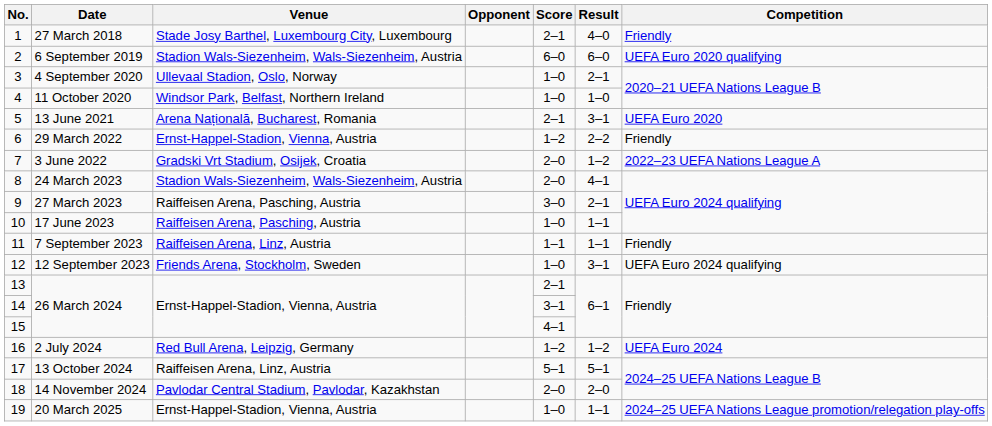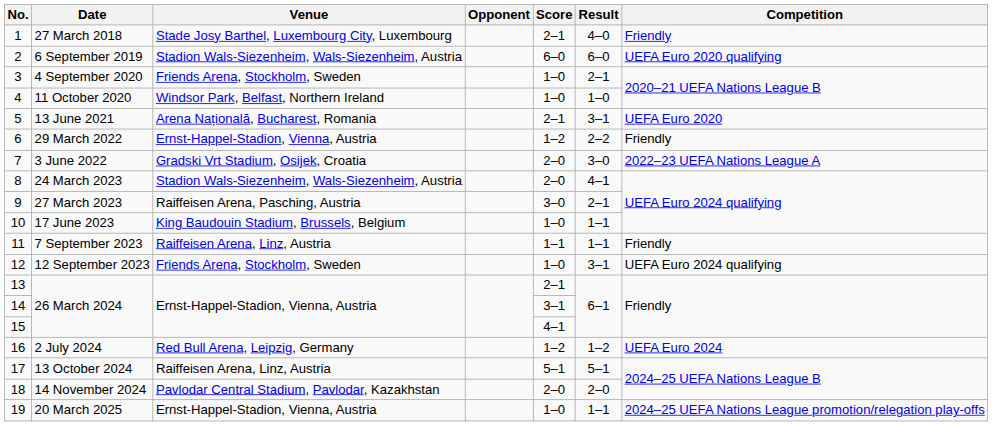 <table class="wikitable sortable">
 <tr>
 <th scope="col">No.</th>
 <th scope="col">Date</th>
 <th scope="col">Venue</th>
 <th scope="col">Opponent</th>
 <th scope="col">Score</th>
 <th scope="col">Result</th>
 <th scope="col">Competition</th>
 </tr>
 <tr>
 <td align="center">1</td>
 <td>27 March 2018</td>
 <td><a href='#'>Stade Josy Barthel</a>, <a href='#'>Luxembourg City</a>, Luxembourg</td>
 <td></td>
 <td align=center>2–1</td>
 <td align="center">4–0</td>
 <td><a href='#'>Friendly</a></td>
 </tr>
 <tr>
 <td align="center">2</td>
 <td>6 September 2019</td>
 <td><a href='#'>Stadion Wals-Siezenheim</a>, <a href='#'>Wals-Siezenheim</a>, Austria</td>
 <td></td>
 <td align="center">6–0</td>
 <td align="center">6–0</td>
 <td><a href='#'>UEFA Euro 2020 qualifying</a></td>
 </tr>
 <tr>
 <td align="center">3</td>
 <td>4 September 2020</td>
-<td><a href='#'>Ullevaal Stadion</a>, <a href='#'>Oslo</a>, Norway</td>
+<td><a href='#'>Friends Arena</a>, <a href='#'>Stockholm</a>, Sweden</td>
 <td></td>
 <td align="center">1–0</td>
 <td align="center">2–1</td>
 <td rowspan=2><a href='#'>2020–21 UEFA Nations League B</a></td>
 </tr>
 <tr>
 <td align="center">4</td>
 <td>11 October 2020</td>
 <td><a href='#'>Windsor Park</a>, <a href='#'>Belfast</a>, Northern Ireland</td>
 <td></td>
 <td align="center">1–0</td>
 <td align="center">1–0</td>
 </tr>
 <tr>
 <td align="center">5</td>
 <td>13 June 2021</td>
 <td><a href='#'>Arena Națională</a>, <a href='#'>Bucharest</a>, Romania</td>
 <td></td>
 <td align="center">2–1</td>
 <td align="center">3–1</td>
 <td><a href='#'>UEFA Euro 2020</a></td>
 </tr>
 <tr>
 <td align="center">6</td>
 <td>29 March 2022</td>
 <td><a href='#'>Ernst-Happel-Stadion</a>, <a href='#'>Vienna</a>, Austria</td>
 <td></td>
 <td align="center">1–2</td>
 <td align="center">2–2</td>
 <td>Friendly</td>
 </tr>
 <tr>
 <td align="center">7</td>
 <td>3 June 2022</td>
 <td><a href='#'>Gradski Vrt Stadium</a>, <a href='#'>Osijek</a>, Croatia</td>
 <td></td>
 <td align="center">2–0</td>
-<td align="center">1–2</td>
+<td align="center">3–0</td>
 <td><a href='#'>2022–23 UEFA Nations League A</a></td>
 </tr>
 <tr>
 <td align="center">8</td>
 <td>24 March 2023</td>
 <td><a href='#'>Stadion Wals-Siezenheim</a>, <a href='#'>Wals-Siezenheim</a>, Austria</td>
 <td></td>
 <td align=center>2–0</td>
 <td align="center">4–1</td>
 <td rowspan=3><a href='#'>UEFA Euro 2024 qualifying</a></td>
 </tr>
 <tr>
 <td align="center">9</td>
 <td>27 March 2023</td>
 <td>Raiffeisen Arena, Pasching, Austria</td>
 <td></td>
 <td align="center">3–0</td>
 <td align="center">2–1</td>
 </tr>
 <tr>
 <td align="center">10</td>
 <td>17 June 2023</td>
-<td><a href='#'>Raiffeisen Arena</a>, <a href='#'>Pasching</a>, Austria</td>
+<td><a href='#'>King Baudouin Stadium</a>, <a href='#'>Brussels</a>, Belgium</td>
 <td></td>
 <td align=center>1–0</td>
 <td align="center">1–1</td>
 </tr>
 <tr>
 <td align="center">11</td>
 <td>7 September 2023</td>
 <td><a href='#'>Raiffeisen Arena</a>, <a href='#'>Linz</a>, Austria</td>
 <td></td>
 <td align=center>1–1</td>
 <td align="center">1–1</td>
 <td>Friendly</td>
 </tr>
 <tr>
 <td align="center">12</td>
 <td>12 September 2023</td>
 <td><a href='#'>Friends Arena</a>, <a href='#'>Stockholm</a>, Sweden</td>
 <td></td>
 <td align=center>1–0</td>
 <td align="center">3–1</td>
 <td>UEFA Euro 2024 qualifying</td>
 </tr>
 <tr>
 <td align=center>13</td>
 <td rowspan="3">26 March 2024</td>
 <td rowspan="3">Ernst-Happel-Stadion, Vienna, Austria</td>
 <td rowspan="3"></td>
 <td align=center>2–1</td>
 <td rowspan="3" align=center>6–1</td>
 <td rowspan="3">Friendly</td>
 </tr>
 <tr>
 <td align=center>14</td>
 <td align="center">3–1</td>
 </tr>
 <tr>
 <td align=center>15</td>
 <td align="center">4–1</td>
 </tr>
 <tr>
 <td align="center">16</td>
 <td>2 July 2024</td>
 <td><a href='#'>Red Bull Arena</a>, <a href='#'>Leipzig</a>, Germany</td>
 <td></td>
 <td align=center>1–2</td>
 <td align="center">1–2</td>
 <td><a href='#'>UEFA Euro 2024</a></td>
 </tr>
 <tr>
 <td align="center">17</td>
 <td>13 October 2024</td>
 <td>Raiffeisen Arena, Linz, Austria</td>
 <td></td>
 <td align=center>5–1</td>
 <td align="center">5–1</td>
 <td rowspan=2><a href='#'>2024–25 UEFA Nations League B</a></td>
 </tr>
 <tr>
 <td align="center">18</td>
 <td>14 November 2024</td>
 <td><a href='#'>Pavlodar Central Stadium</a>, <a href='#'>Pavlodar</a>, Kazakhstan</td>
 <td></td>
 <td align=center>2–0</td>
 <td align="center">2–0</td>
 </tr>
 <tr>
 <td align="center">19</td>
 <td>20 March 2025</td>
 <td>Ernst-Happel-Stadion, Vienna, Austria</td>
 <td></td>
 <td align=center>1–0</td>
 <td align="center">1–1</td>
 <td><a href='#'>2024–25 UEFA Nations League promotion/relegation play-offs</a></td>
 </tr>
 </table>
